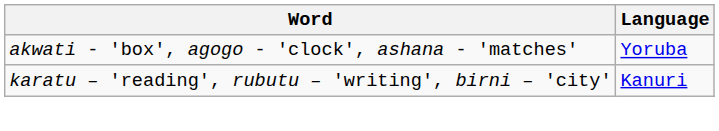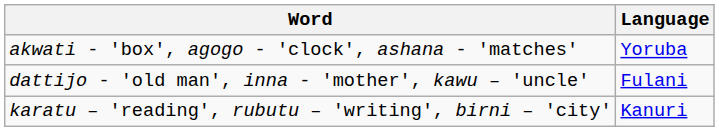 <table class="wikitable">
 <tr>
 <th>Word</th>
 <th>Language</th>
 </tr>
 <tr>
 <td><em>akwati</em> - 'box', <em>agogo</em> - 'clock', <em>ashana</em> - 'matches'</td>
 <td><a href='#'>Yoruba</a></td>
 </tr>
 <tr>
+<td><em>dattijo</em> - 'old man', <em>inna</em> - 'mother', <em>kawu</em> – 'uncle'</td>
+<td><a href='#'>Fulani</a></td>
+</tr>
+<tr>
 <td><em>karatu</em> – 'reading', <em>rubutu</em> – 'writing', <em>birni</em> – 'city'</td>
 <td><a href='#'>Kanuri</a></td>
 </tr>
 </table>
